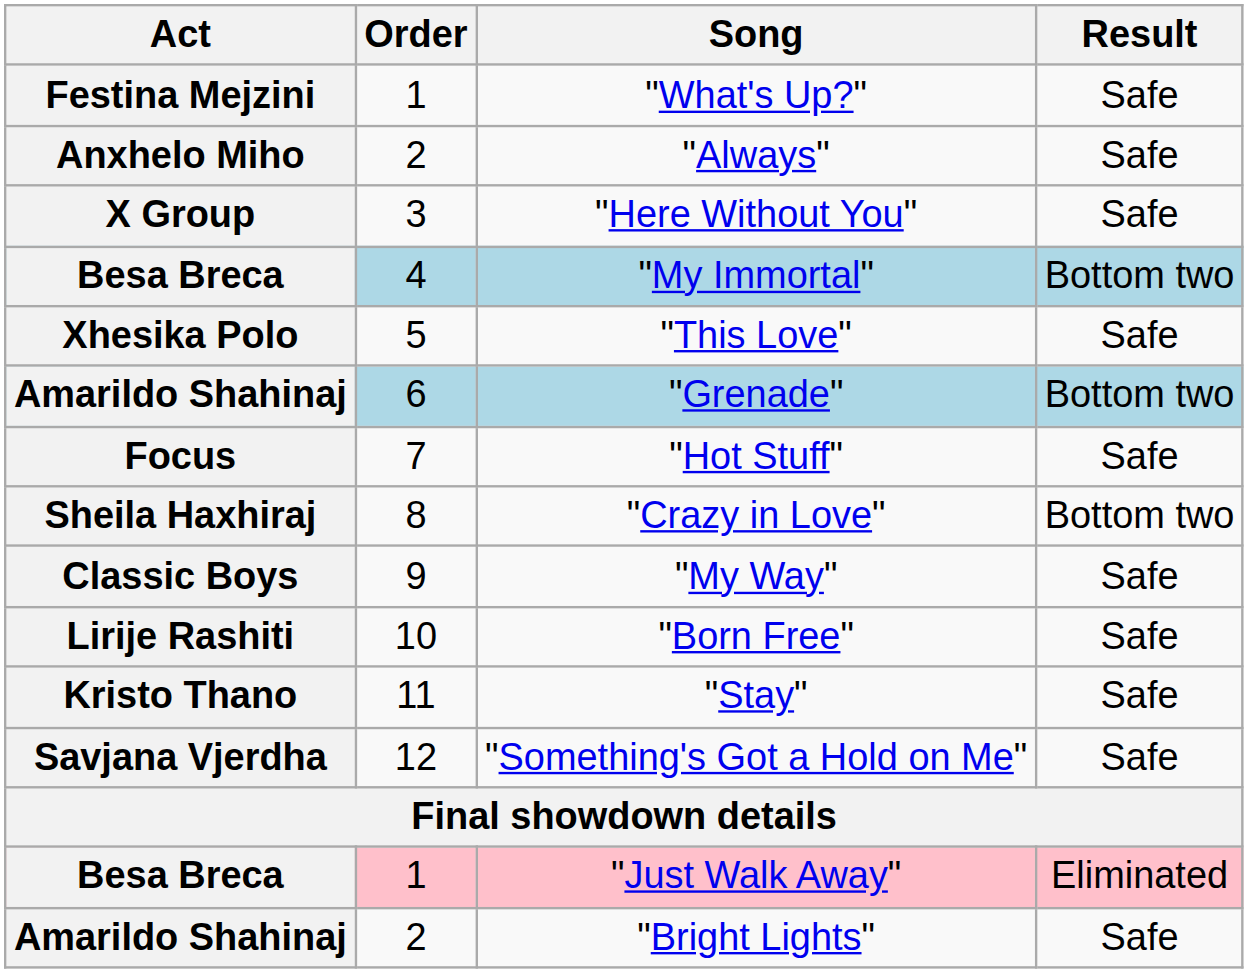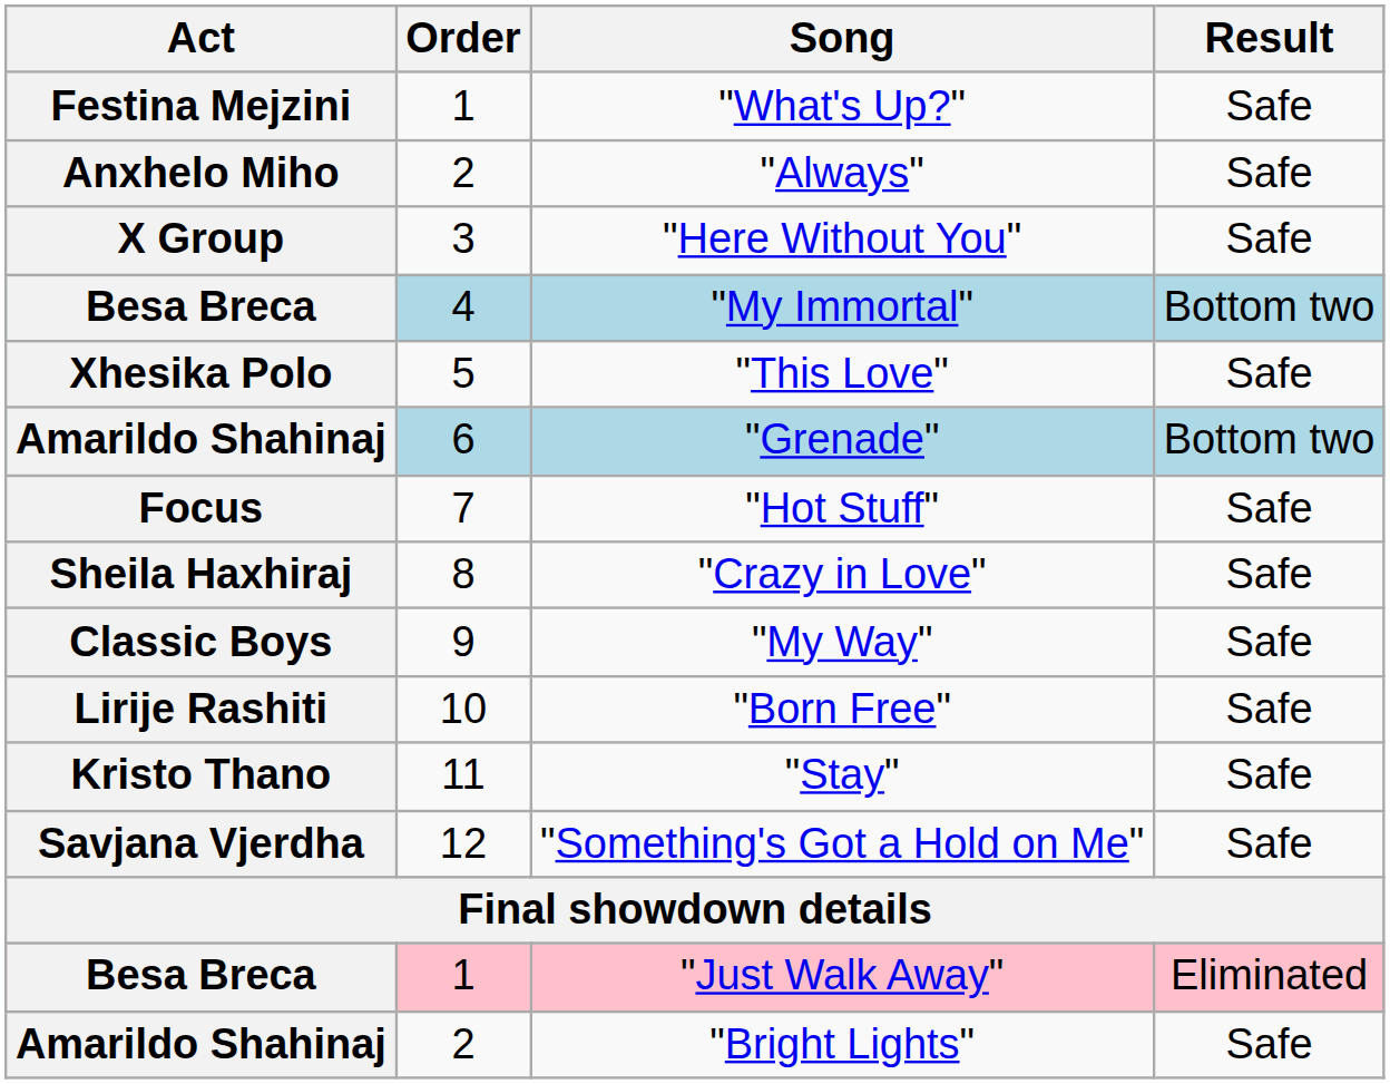 <table class="wikitable plainrowheaders" style="text-align:center;">
 <tr>
 <th scope="col">Act</th>
 <th scope="col">Order</th>
 <th scope="col">Song</th>
 <th scope="col">Result</th>
 </tr>
 <tr>
 <th scope="row">Festina Mejzini</th>
 <td>1</td>
 <td>"<a href='#'>What's Up?</a>"</td>
 <td>Safe</td>
 </tr>
 <tr>
 <th scope="row">Anxhelo Miho</th>
 <td>2</td>
 <td>"<a href='#'>Always</a>"</td>
 <td>Safe</td>
 </tr>
 <tr>
 <th scope="row">X Group</th>
 <td>3</td>
 <td>"<a href='#'>Here Without You</a>"</td>
 <td>Safe</td>
 </tr>
 <tr style="background:lightblue;">
 <th scope="row">Besa Breca</th>
 <td>4</td>
 <td>"<a href='#'>My Immortal</a>"</td>
 <td>Bottom two</td>
 </tr>
 <tr>
 <th scope="row">Xhesika Polo</th>
 <td>5</td>
 <td>"<a href='#'>This Love</a>"</td>
 <td>Safe</td>
 </tr>
 <tr style="background:lightblue;">
 <th scope="row">Amarildo Shahinaj</th>
 <td>6</td>
 <td>"<a href='#'>Grenade</a>"</td>
 <td>Bottom two</td>
 </tr>
 <tr>
 <th scope="row">Focus</th>
 <td>7</td>
 <td>"<a href='#'>Hot Stuff</a>"</td>
 <td>Safe</td>
 </tr>
 <tr>
 <th scope="row">Sheila Haxhiraj</th>
 <td>8</td>
 <td>"<a href='#'>Crazy in Love</a>"</td>
-<td>Bottom two</td>
+<td>Safe</td>
 </tr>
 <tr>
 <th scope="row">Classic Boys</th>
 <td>9</td>
 <td>"<a href='#'>My Way</a>"</td>
 <td>Safe</td>
 </tr>
 <tr>
 <th scope="row">Lirije Rashiti</th>
 <td>10</td>
 <td>"<a href='#'>Born Free</a>"</td>
 <td>Safe</td>
 </tr>
 <tr>
 <th scope="row">Kristo Thano</th>
 <td>11</td>
 <td>"<a href='#'>Stay</a>"</td>
 <td>Safe</td>
 </tr>
 <tr>
 <th scope="row">Savjana Vjerdha</th>
 <td>12</td>
 <td>"<a href='#'>Something's Got a Hold on Me</a>"</td>
 <td>Safe</td>
 </tr>
 <tr>
 <th colspan="5">Final showdown details</th>
 </tr>
 <tr style="background:pink;">
 <th scope="row">Besa Breca</th>
 <td>1</td>
 <td>"<a href='#'>Just Walk Away</a>"</td>
 <td>Eliminated</td>
 </tr>
 <tr>
 <th scope="row">Amarildo Shahinaj</th>
 <td>2</td>
 <td>"<a href='#'>Bright Lights</a>"</td>
 <td>Safe</td>
 </tr>
 </table>
